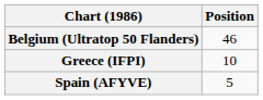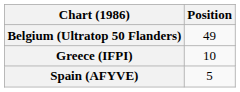 <table class="wikitable sortable plainrowheaders" style="text-align:center">
 <tr>
 <th scope="col">Chart (1986)</th>
 <th scope="col">Position</th>
 </tr>
 <tr>
 <th scope="row">Belgium (Ultratop 50 Flanders)</th>
-<td>46</td>
+<td>49</td>
 </tr>
 <tr>
 <th scope="row">Greece (IFPI)</th>
 <td>10</td>
 </tr>
 <tr>
 <th scope="row">Spain (AFYVE)</th>
 <td>5</td>
 </tr>
 </table>
